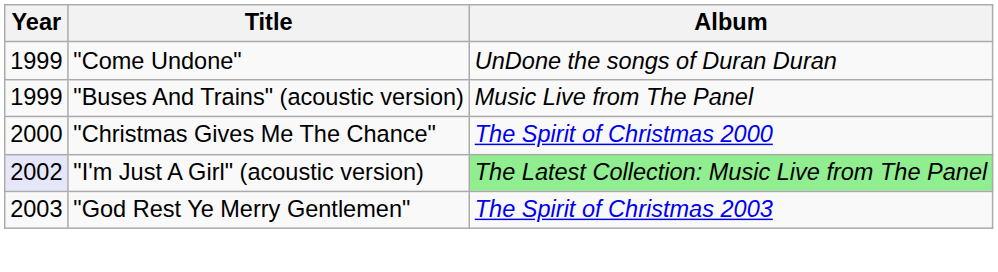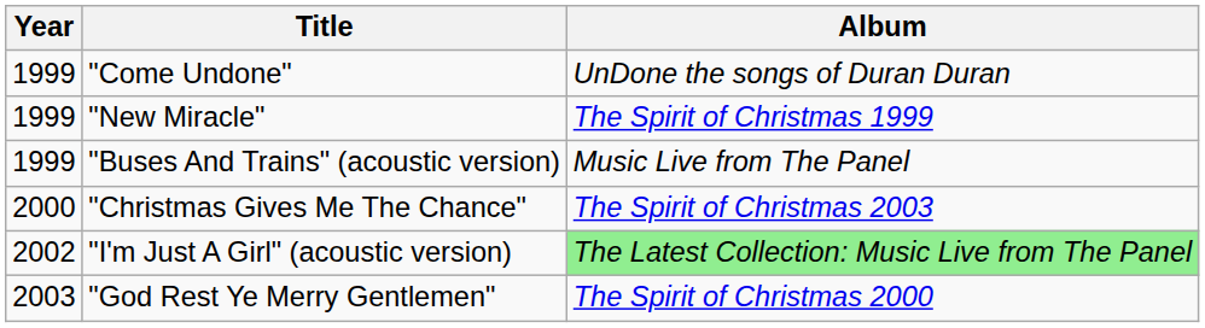 <table class="wikitable">
 <tr>
 <th>Year</th>
 <th>Title</th>
 <th>Album</th>
 </tr>
 <tr>
 <td>1999</td>
 <td>"Come Undone"</td>
 <td><em>UnDone the songs of Duran Duran</em></td>
 </tr>
 <tr>
 <td>1999</td>
+<td>"New Miracle"</td>
+<td><em><a href='#'>The Spirit of Christmas 1999</a></em></td>
+</tr>
+<tr>
+<td>1999</td>
 <td>"Buses And Trains" (acoustic version)</td>
 <td><em>Music Live from The Panel</em></td>
 </tr>
 <tr>
 <td>2000</td>
 <td>"Christmas Gives Me The Chance"</td>
-<td><em><a href='#'>The Spirit of Christmas 2000</a></em></td>
+<td><em><a href='#'>The Spirit of Christmas 2003</a></em></td>
 </tr>
 <tr>
-<td style="background: lavender;">2002</td>
+<td>2002</td>
 <td>"I'm Just A Girl" (acoustic version)</td>
 <td style="background: lightgreen;"><em>The Latest Collection: Music Live from The Panel</em></td>
 </tr>
 <tr>
 <td>2003</td>
 <td>"God Rest Ye Merry Gentlemen"</td>
-<td><em><a href='#'>The Spirit of Christmas 2003</a></em></td>
+<td><em><a href='#'>The Spirit of Christmas 2000</a></em></td>
 </tr>
 </table>
